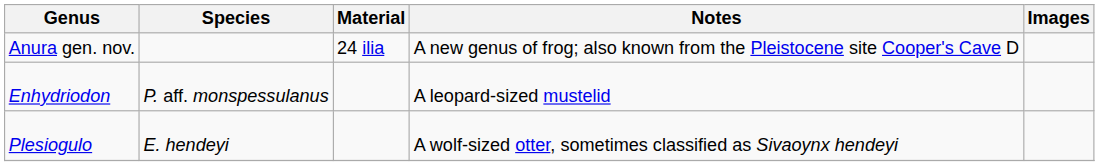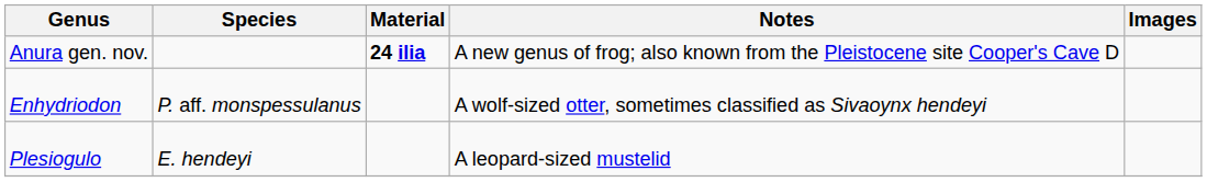 <table class="wikitable sortable">
 <tr>
 <th>Genus</th>
 <th>Species</th>
 <th>Material</th>
 <th>Notes</th>
 <th>Images</th>
 </tr>
 <tr>
 <td><a href='#'>Anura</a> gen. nov.</td>
 <td></td>
-<td>24 <a href='#'>ilia</a></td>
+<td><strong>24 <a href='#'>ilia</a></strong></td>
 <td>A new genus of frog; also known from the <a href='#'>Pleistocene</a> site <a href='#'>Cooper's Cave</a> D</td>
 <td></td>
 </tr>
 <tr>
 <td><br><em><a href='#'>Enhydriodon</a></em></td>
 <td><br><em>P.</em> aff. <em>monspessulanus</em></td>
 <td></td>
-<td><br>A leopard-sized <a href='#'>mustelid</a></td>
+<td><br>A wolf-sized <a href='#'>otter</a>, sometimes classified as <em>Sivaoynx hendeyi</em></td>
 <td></td>
 </tr>
 <tr>
 <td><br><em><a href='#'>Plesiogulo</a></em></td>
 <td><br><em>E. hendeyi</em></td>
 <td></td>
-<td><br>A wolf-sized <a href='#'>otter</a>, sometimes classified as <em>Sivaoynx hendeyi</em></td>
+<td><br>A leopard-sized <a href='#'>mustelid</a></td>
 <td></td>
 </tr>
 <tr>
 </tr>
 </table>
